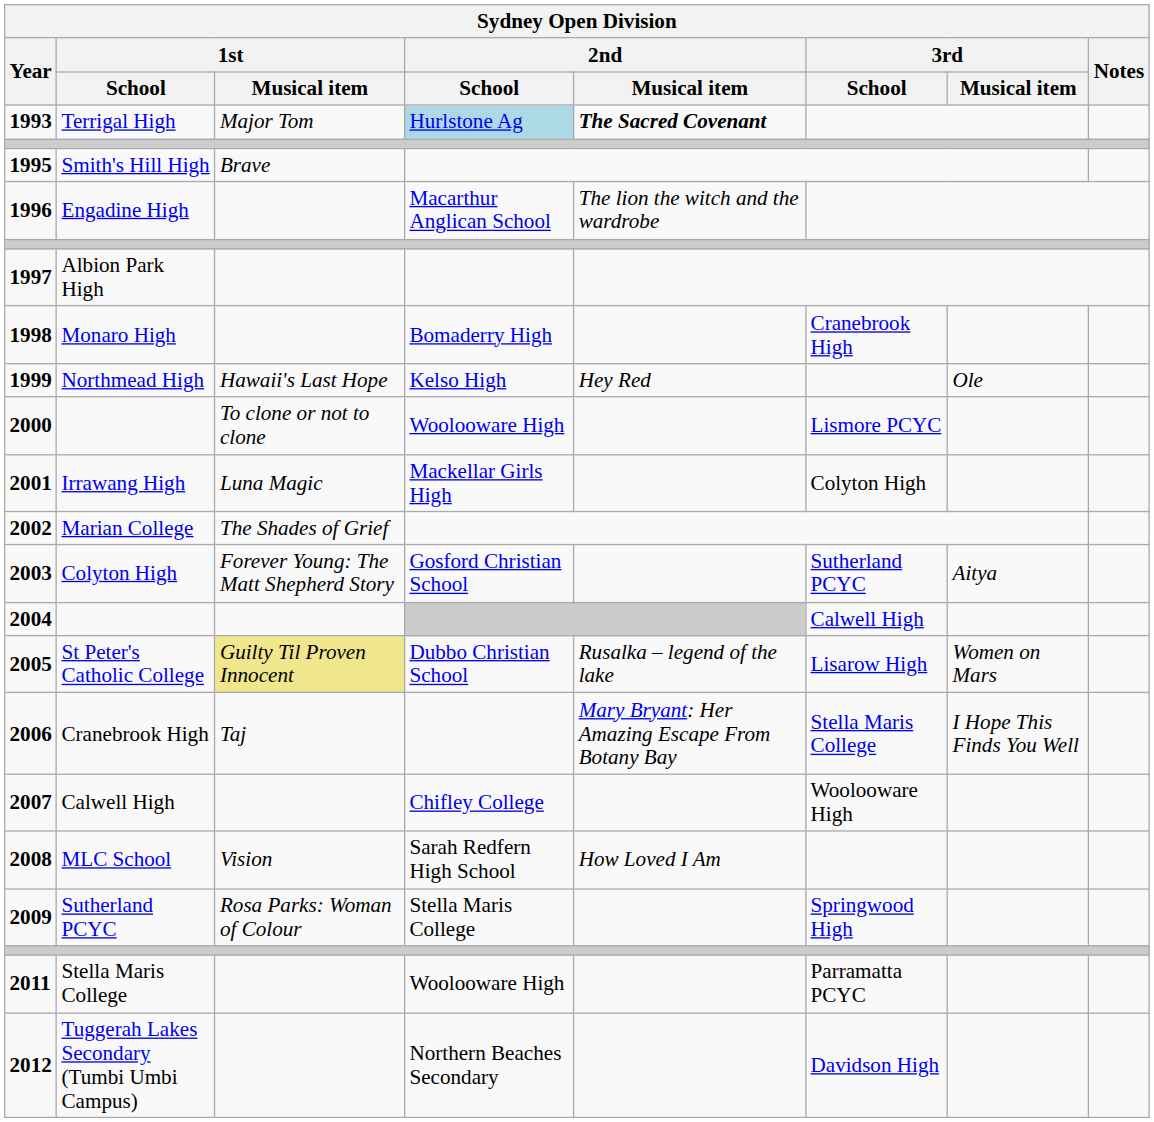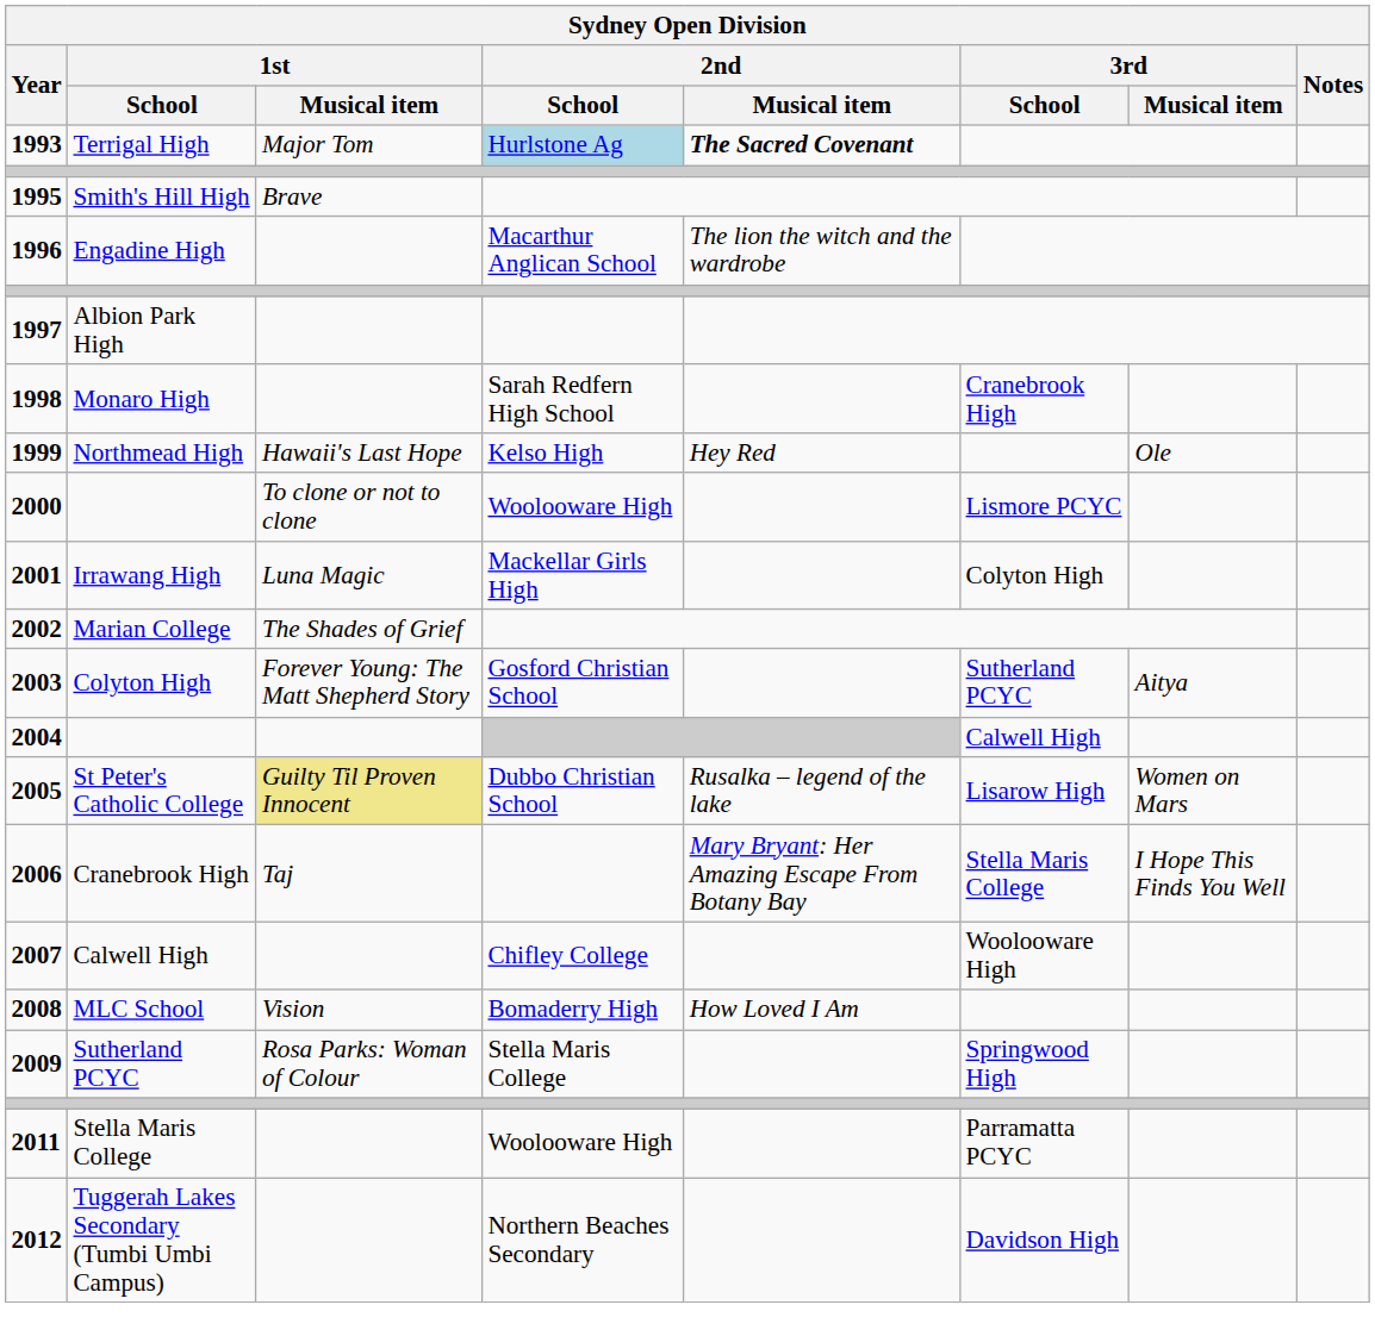 <table class="wikitable sortable">
 <tr>
 <th colspan=8>Sydney Open Division</th>
 </tr>
 <tr>
 <th rowspan=2>Year</th>
 <th colspan=2>1st</th>
 <th colspan=2>2nd</th>
 <th colspan=2>3rd</th>
 <th rowspan=2>Notes</th>
 </tr>
 <tr>
 <th>School</th>
 <th>Musical item</th>
 <th>School</th>
 <th>Musical item</th>
 <th>School</th>
 <th>Musical item</th>
 </tr>
 <tr>
 <td><strong>1993</strong></td>
 <td><a href='#'>Terrigal High</a></td>
 <td><em>Major Tom</em></td>
 <td style="background: lightblue;"><a href='#'>Hurlstone Ag</a></td>
 <td><strong><em>The Sacred Covenant</em></strong></td>
 <td colspan=2></td>
 <td></td>
 </tr>
 <tr>
 <th colspan=8 style="background: #cccccc;"></th>
 </tr>
 <tr>
 <td><strong>1995</strong></td>
 <td><a href='#'>Smith's Hill High</a></td>
 <td><em>Brave</em></td>
 <td colspan=4></td>
 <td></td>
 </tr>
 <tr>
 <td><strong>1996</strong></td>
 <td><a href='#'>Engadine High</a></td>
 <td></td>
 <td><a href='#'>Macarthur Anglican School</a></td>
 <td><em>The lion the witch and the wardrobe</em></td>
 </tr>
 <tr>
 <th colspan=8 style="background: #cccccc;"></th>
 </tr>
 <tr>
 <td><strong>1997</strong></td>
 <td>Albion Park High</td>
 <td></td>
 <td></td>
 </tr>
 <tr>
 <td><strong>1998</strong></td>
 <td><a href='#'>Monaro High</a></td>
 <td></td>
-<td><a href='#'>Bomaderry High</a></td>
+<td>Sarah Redfern High School</td>
 <td></td>
 <td><a href='#'>Cranebrook High</a></td>
 <td></td>
 <td></td>
 </tr>
 <tr>
 <td><strong>1999</strong></td>
 <td><a href='#'>Northmead High</a></td>
 <td><em>Hawaii's Last Hope</em></td>
 <td><a href='#'>Kelso High</a></td>
 <td><em>Hey Red</em></td>
 <td></td>
 <td><em>Ole</em></td>
 <td></td>
 </tr>
 <tr>
 <td><strong>2000</strong></td>
 <td></td>
 <td><em>To clone or not to clone</em></td>
 <td><a href='#'>Woolooware High</a></td>
 <td></td>
 <td><a href='#'>Lismore PCYC</a></td>
 <td></td>
 <td></td>
 </tr>
 <tr>
 <td><strong>2001</strong></td>
 <td><a href='#'>Irrawang High</a></td>
 <td><em>Luna Magic</em></td>
 <td><a href='#'>Mackellar Girls High</a></td>
 <td></td>
 <td>Colyton High</td>
 <td></td>
 <td></td>
 </tr>
 <tr>
 <td><strong>2002</strong></td>
 <td><a href='#'>Marian College</a></td>
 <td><em>The Shades of Grief</em></td>
 <td colspan=4></td>
 <td></td>
 </tr>
 <tr>
 <td><strong>2003</strong></td>
 <td><a href='#'>Colyton High</a></td>
 <td><em>Forever Young: The Matt Shepherd Story</em></td>
 <td><a href='#'>Gosford Christian School</a></td>
 <td></td>
 <td><a href='#'>Sutherland PCYC</a></td>
 <td><em>Aitya</em></td>
 <td></td>
 </tr>
 <tr>
 <td><strong>2004</strong></td>
 <td></td>
 <td></td>
 <td colspan=2 style="background: #cccccc;"></td>
 <td><a href='#'>Calwell High</a></td>
 <td></td>
 <td></td>
 </tr>
 <tr>
 <td><strong>2005</strong></td>
 <td><a href='#'>St Peter's Catholic College</a></td>
 <td style="background: khaki;"><em>Guilty Til Proven Innocent</em></td>
 <td><a href='#'>Dubbo Christian School</a></td>
 <td><em>Rusalka – legend of the lake</em></td>
 <td><a href='#'>Lisarow High</a></td>
 <td><em>Women on Mars</em></td>
 <td></td>
 </tr>
 <tr>
 <td><strong>2006</strong></td>
 <td>Cranebrook High</td>
 <td><em>Taj</em></td>
 <td></td>
 <td><em><a href='#'>Mary Bryant</a>: Her Amazing Escape From Botany Bay</em></td>
 <td><a href='#'>Stella Maris College</a></td>
 <td><em>I Hope This Finds You Well</em></td>
 <td></td>
 </tr>
 <tr>
 <td><strong>2007</strong></td>
 <td>Calwell High</td>
 <td></td>
 <td><a href='#'>Chifley College</a></td>
 <td></td>
 <td>Woolooware High</td>
 <td></td>
 <td></td>
 </tr>
 <tr>
 <td><strong>2008</strong></td>
 <td><a href='#'>MLC School</a></td>
 <td><em>Vision</em></td>
-<td>Sarah Redfern High School</td>
+<td><a href='#'>Bomaderry High</a></td>
 <td><em>How Loved I Am</em></td>
 <td></td>
 <td></td>
 <td></td>
 </tr>
 <tr>
 <td><strong>2009</strong></td>
 <td><a href='#'>Sutherland PCYC</a></td>
 <td><em>Rosa Parks: Woman of Colour</em></td>
 <td>Stella Maris College</td>
 <td></td>
 <td><a href='#'>Springwood High</a></td>
 <td></td>
 <td></td>
 </tr>
 <tr>
 <th colspan=8 style="background: #cccccc;"></th>
 </tr>
 <tr>
 <td><strong>2011</strong></td>
 <td>Stella Maris College</td>
 <td></td>
 <td>Woolooware High</td>
 <td></td>
 <td>Parramatta PCYC</td>
 <td></td>
 <td></td>
 </tr>
 <tr>
 <td><strong>2012</strong></td>
 <td><a href='#'>Tuggerah Lakes Secondary</a><br>(Tumbi Umbi Campus)</td>
 <td></td>
 <td>Northern Beaches Secondary</td>
 <td></td>
 <td><a href='#'>Davidson High</a></td>
 <td></td>
 <td></td>
 </tr>
 </table>
